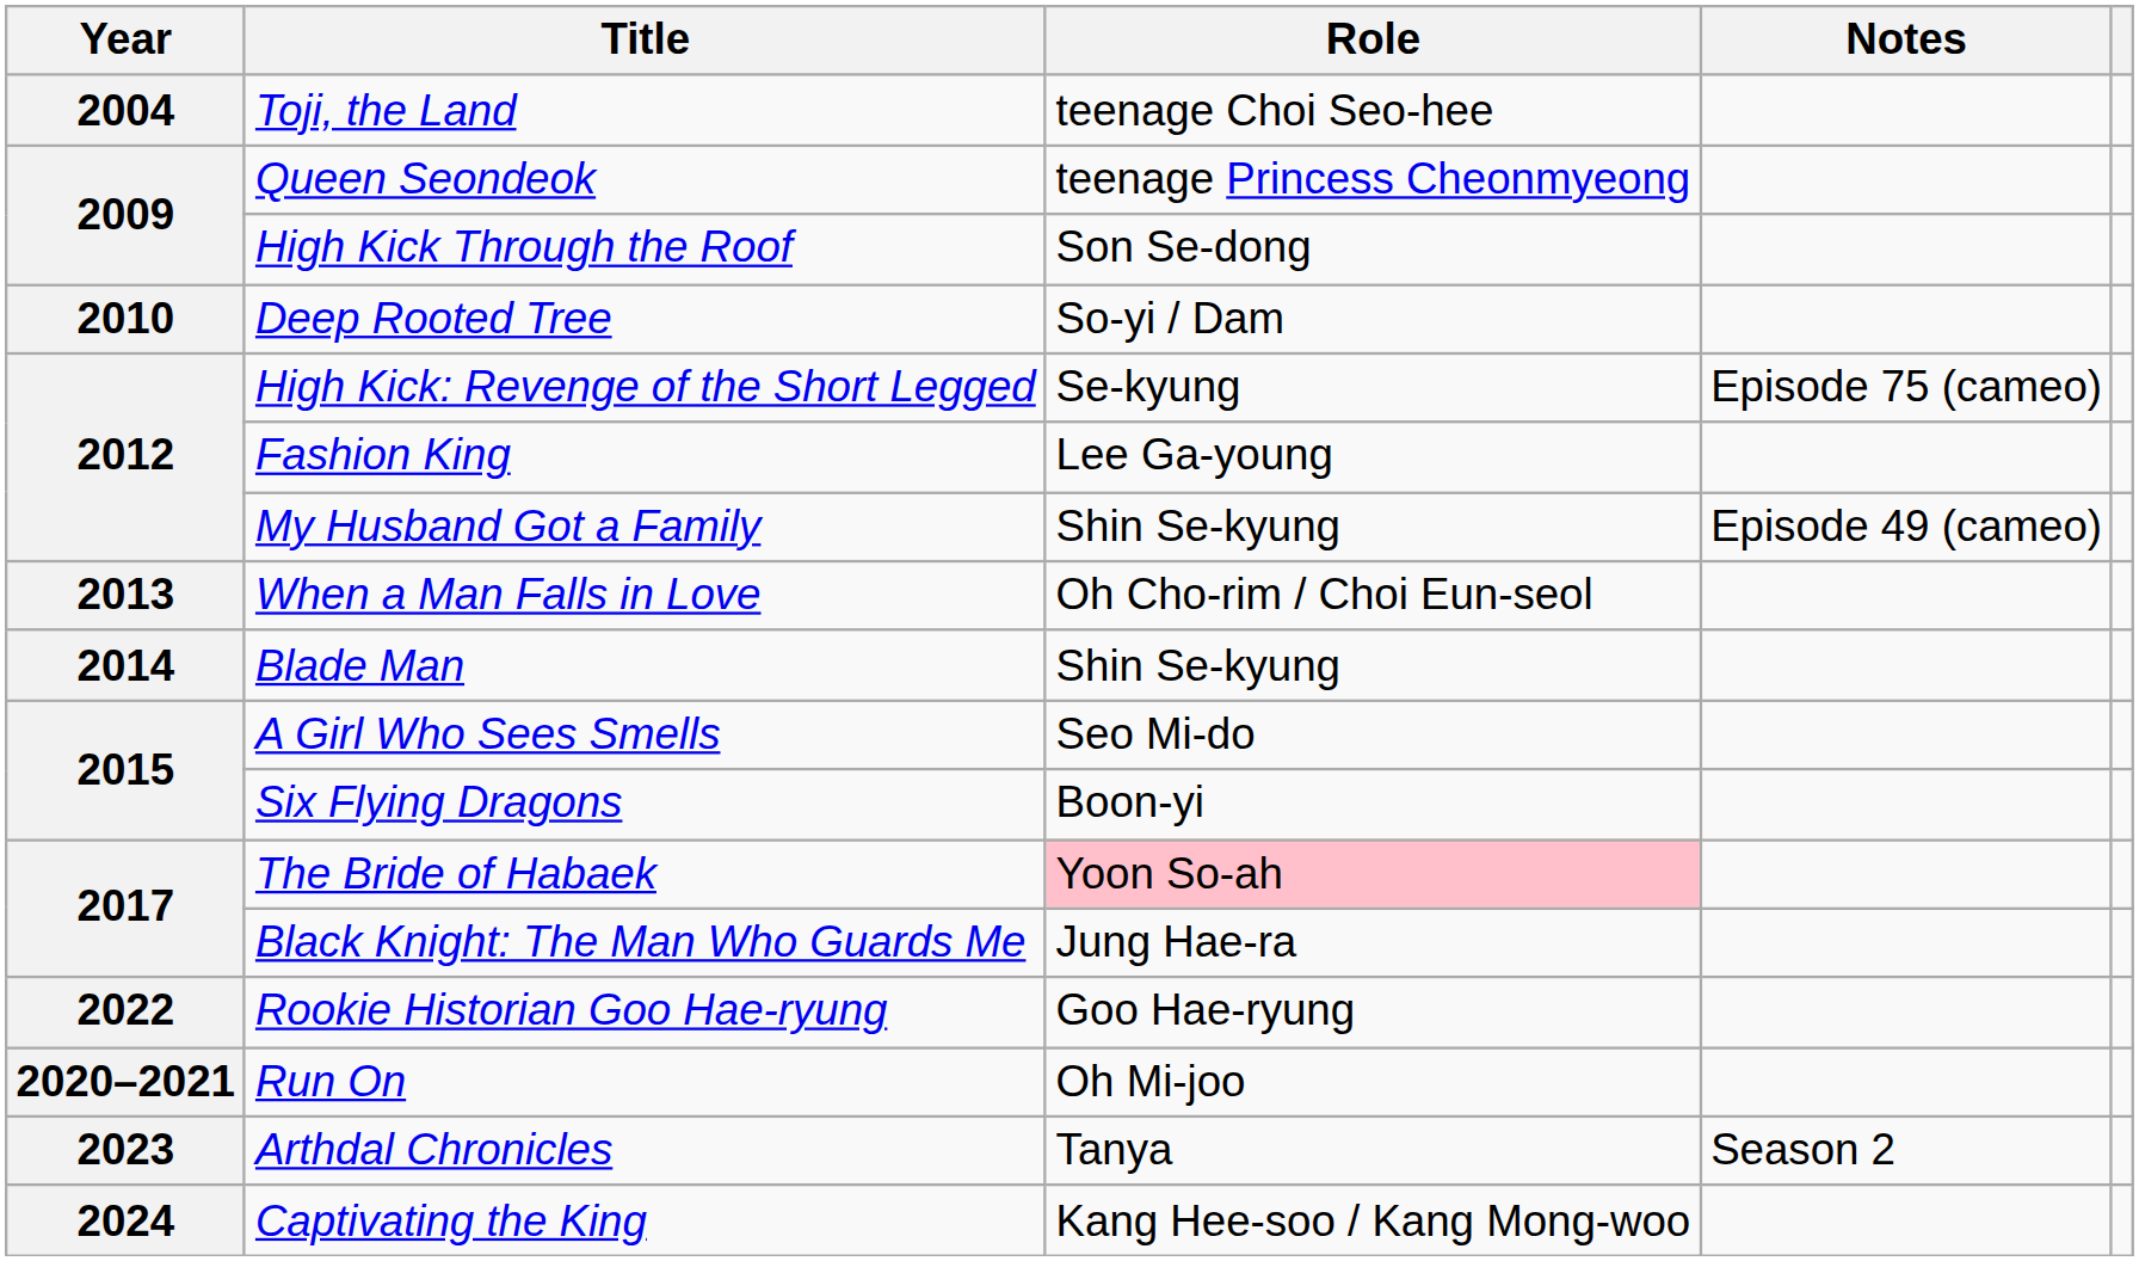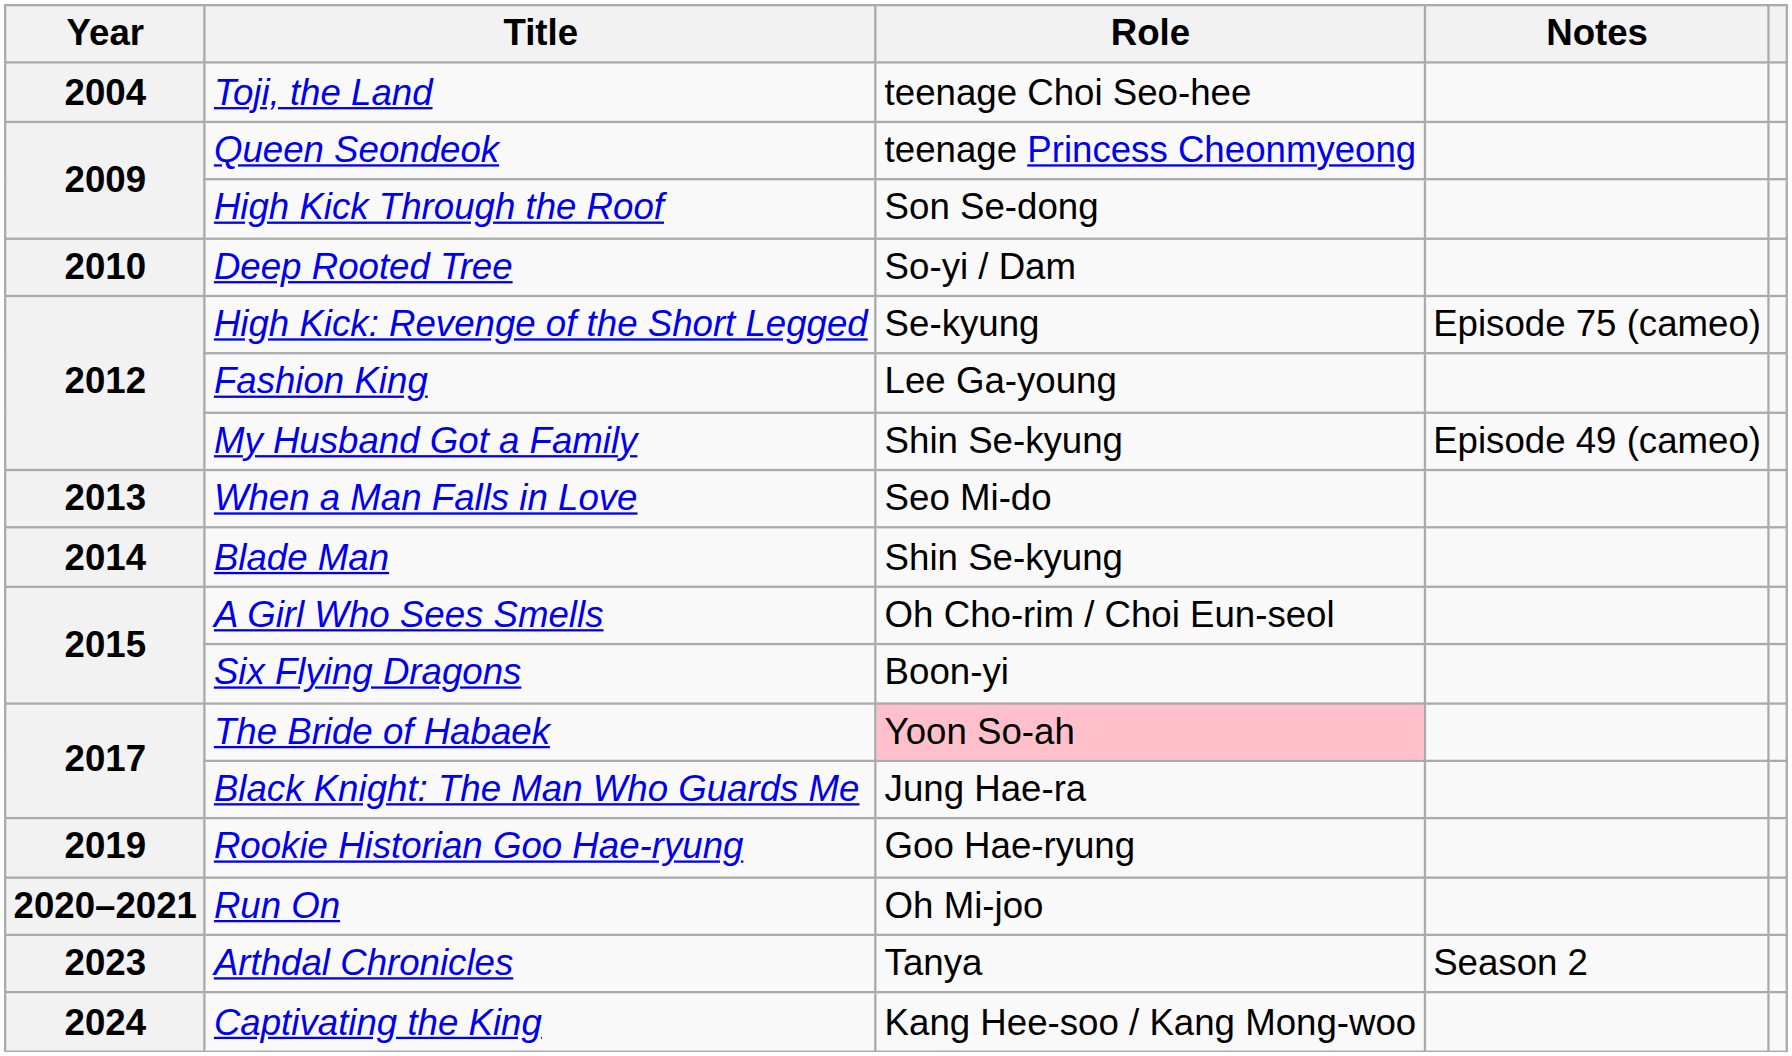 <table class="wikitable plainrowheaders sortable">
 <tr>
 <th scope="col">Year</th>
 <th scope="col">Title</th>
 <th scope="col">Role</th>
 <th scope="col">Notes</th>
 <th scope="col" class="unsortable"></th>
 </tr>
 <tr>
 <th scope="row">2004</th>
 <td><em><a href='#'>Toji, the Land</a></em></td>
 <td>teenage Choi Seo-hee</td>
 <td></td>
 <td style="text-align:center"></td>
 </tr>
 <tr>
 <th scope="row" rowspan="2">2009</th>
 <td><em><a href='#'>Queen Seondeok</a></em></td>
 <td>teenage <a href='#'>Princess Cheonmyeong</a></td>
 <td></td>
 <td style="text-align:center"></td>
 </tr>
 <tr>
 <td><em><a href='#'>High Kick Through the Roof</a></em></td>
 <td>Son Se-dong</td>
 <td></td>
 <td style="text-align:center"></td>
 </tr>
 <tr>
 <th scope="row">2010</th>
 <td><em><a href='#'>Deep Rooted Tree</a></em></td>
 <td>So-yi / Dam</td>
 <td></td>
 <td style="text-align:center"></td>
 </tr>
 <tr>
 <th scope="row" rowspan="3">2012</th>
 <td><em><a href='#'>High Kick: Revenge of the Short Legged</a></em></td>
 <td>Se-kyung</td>
 <td>Episode 75 (cameo)</td>
 <td style="text-align:center"></td>
 </tr>
 <tr>
 <td><em><a href='#'>Fashion King</a></em></td>
 <td>Lee Ga-young</td>
 <td></td>
 <td style="text-align:center"></td>
 </tr>
 <tr>
 <td><em><a href='#'>My Husband Got a Family</a></em></td>
 <td>Shin Se-kyung</td>
 <td>Episode 49 (cameo)</td>
 <td style="text-align:center"></td>
 </tr>
 <tr>
 <th scope="row">2013</th>
 <td><em><a href='#'>When a Man Falls in Love</a></em></td>
-<td>Oh Cho-rim / Choi Eun-seol</td>
+<td>Seo Mi-do</td>
 <td></td>
 <td style="text-align:center"></td>
 </tr>
 <tr>
 <th scope="row">2014</th>
 <td><em><a href='#'>Blade Man</a></em></td>
 <td>Shin Se-kyung</td>
 <td></td>
 <td style="text-align:center"></td>
 </tr>
 <tr>
 <th scope="row" rowspan="2">2015</th>
 <td><em><a href='#'>A Girl Who Sees Smells</a></em></td>
-<td>Seo Mi-do</td>
+<td>Oh Cho-rim / Choi Eun-seol</td>
 <td></td>
 <td style="text-align:center"></td>
 </tr>
 <tr>
 <td><em><a href='#'>Six Flying Dragons</a></em></td>
 <td>Boon-yi</td>
 <td></td>
 <td style="text-align:center"></td>
 </tr>
 <tr>
 <th scope="row" rowspan="2">2017</th>
 <td><em><a href='#'>The Bride of Habaek</a></em></td>
 <td style="background: pink;">Yoon So-ah</td>
 <td></td>
 <td style="text-align:center"></td>
 </tr>
 <tr>
 <td><em><a href='#'>Black Knight: The Man Who Guards Me</a></em></td>
 <td>Jung Hae-ra</td>
 <td></td>
 <td style="text-align:center"></td>
 </tr>
 <tr>
-<th scope="row">2022</th>
+<th scope="row">2019</th>
 <td><em><a href='#'>Rookie Historian Goo Hae-ryung</a></em></td>
 <td>Goo Hae-ryung</td>
 <td></td>
 <td style="text-align:center"></td>
 </tr>
 <tr>
 <th scope="row">2020–2021</th>
 <td><em><a href='#'>Run On</a></em></td>
 <td>Oh Mi-joo</td>
 <td></td>
 <td style="text-align:center"></td>
 </tr>
 <tr>
 <th scope="row">2023</th>
 <td><em><a href='#'>Arthdal Chronicles</a></em></td>
 <td>Tanya</td>
 <td>Season 2</td>
 <td style="text-align:center"></td>
 </tr>
 <tr>
 <th scope="row">2024</th>
 <td><em><a href='#'>Captivating the King</a></em></td>
 <td>Kang Hee-soo / Kang Mong-woo</td>
 <td></td>
 <td style="text-align:center"></td>
 </tr>
 </table>
